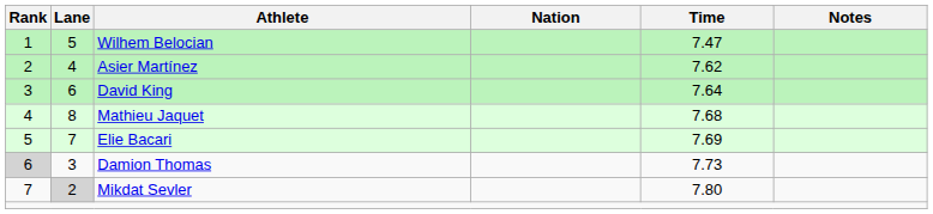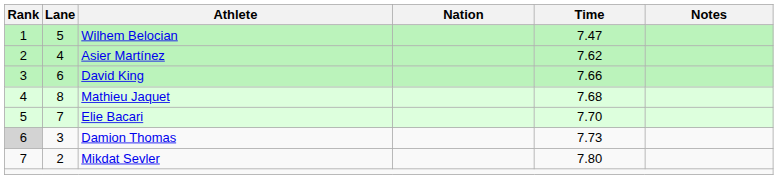 <table class="wikitable sortable" style="text-align:center;width: 60%;">
 <tr>
 <th scope="col" style="width: 10px;">Rank</th>
 <th scope="col" style="width: 10px;">Lane</th>
 <th scope="col">Athlete</th>
 <th scope="col">Nation</th>
 <th scope="col">Time</th>
 <th scope="col">Notes</th>
 </tr>
 <tr bgcolor=bbf3bb>
 <td>1</td>
 <td>5</td>
 <td align=left><a href='#'>Wilhem Belocian</a></td>
 <td align=left></td>
 <td>7.47</td>
 <td></td>
 </tr>
 <tr bgcolor=bbf3bb>
 <td>2</td>
 <td>4</td>
 <td align=left><a href='#'>Asier Martínez</a></td>
 <td align=left></td>
 <td>7.62</td>
 <td></td>
 </tr>
 <tr bgcolor=bbf3bb>
 <td>3</td>
 <td>6</td>
 <td align=left><a href='#'>David King</a></td>
 <td align=left></td>
-<td>7.64</td>
+<td>7.66</td>
 <td></td>
 </tr>
 <tr bgcolor=ddffdd>
 <td>4</td>
 <td>8</td>
 <td align=left><a href='#'>Mathieu Jaquet</a></td>
 <td align=left></td>
 <td>7.68</td>
 <td></td>
 </tr>
 <tr bgcolor=ddffdd>
 <td>5</td>
 <td>7</td>
 <td align=left><a href='#'>Elie Bacari</a></td>
 <td align=left></td>
-<td>7.69</td>
+<td>7.70</td>
 <td></td>
 </tr>
 <tr>
 <td style="background: lightgrey;">6</td>
 <td>3</td>
 <td align=left><a href='#'>Damion Thomas</a></td>
 <td align=left></td>
 <td>7.73</td>
 <td></td>
 </tr>
 <tr>
 <td>7</td>
-<td style="background: lightgrey;">2</td>
+<td>2</td>
 <td align=left><a href='#'>Mikdat Sevler</a></td>
 <td align=left></td>
 <td>7.80</td>
 <td></td>
 </tr>
 <tr class="sortbottom">
 <td colspan="6"></td>
 </tr>
 </table>
